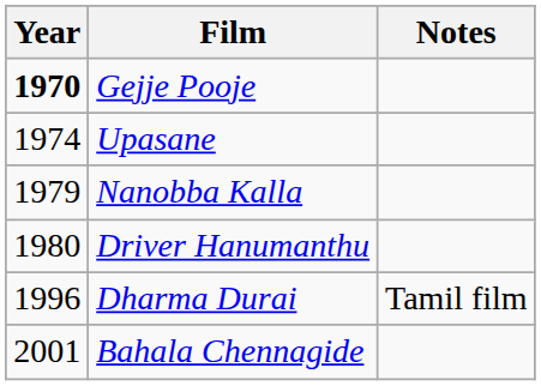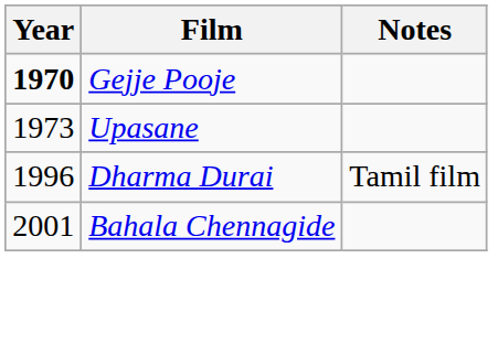 <table class="wikitable sortable">
 <tr>
 <th>Year</th>
 <th>Film</th>
 <th>Notes</th>
 </tr>
 <tr>
 <td><strong>1970</strong></td>
 <td><em><a href='#'>Gejje Pooje</a></em></td>
 <td></td>
 </tr>
 <tr>
-<td>1974</td>
+<td>1973</td>
 <td><em><a href='#'>Upasane</a></em></td>
-<td></td>
-</tr>
-<tr>
-<td>1979</td>
-<td><em><a href='#'>Nanobba Kalla</a></em></td>
-<td></td>
-</tr>
-<tr>
-<td>1980</td>
-<td><em><a href='#'>Driver Hanumanthu</a></em></td>
 <td></td>
 </tr>
 <tr>
 <td>1996</td>
 <td><em><a href='#'>Dharma Durai</a></em></td>
 <td>Tamil film</td>
 </tr>
 <tr>
 <td>2001</td>
 <td><em><a href='#'>Bahala Chennagide</a></em></td>
 <td></td>
 </tr>
 </table>
